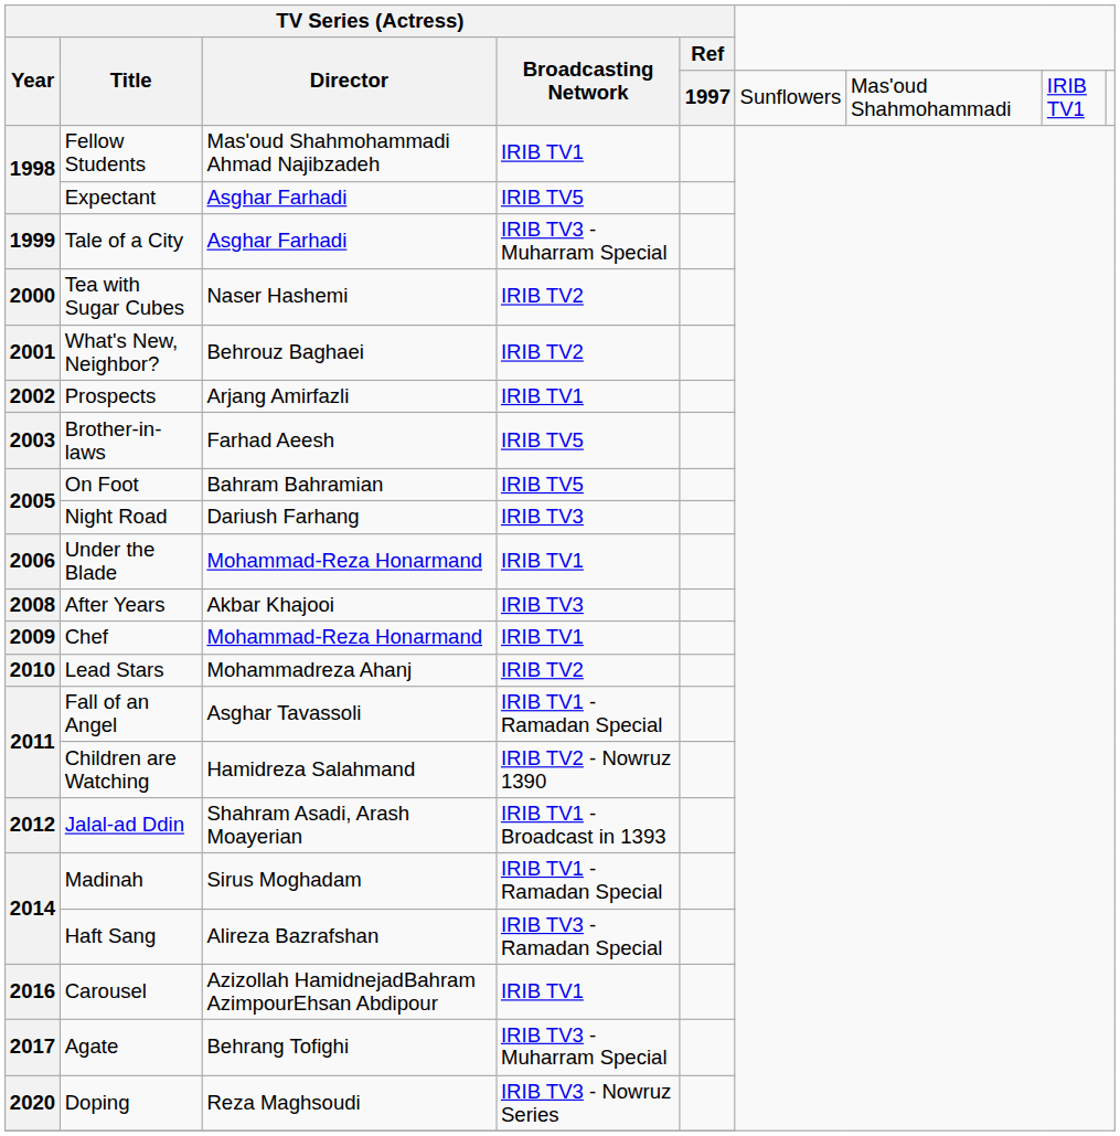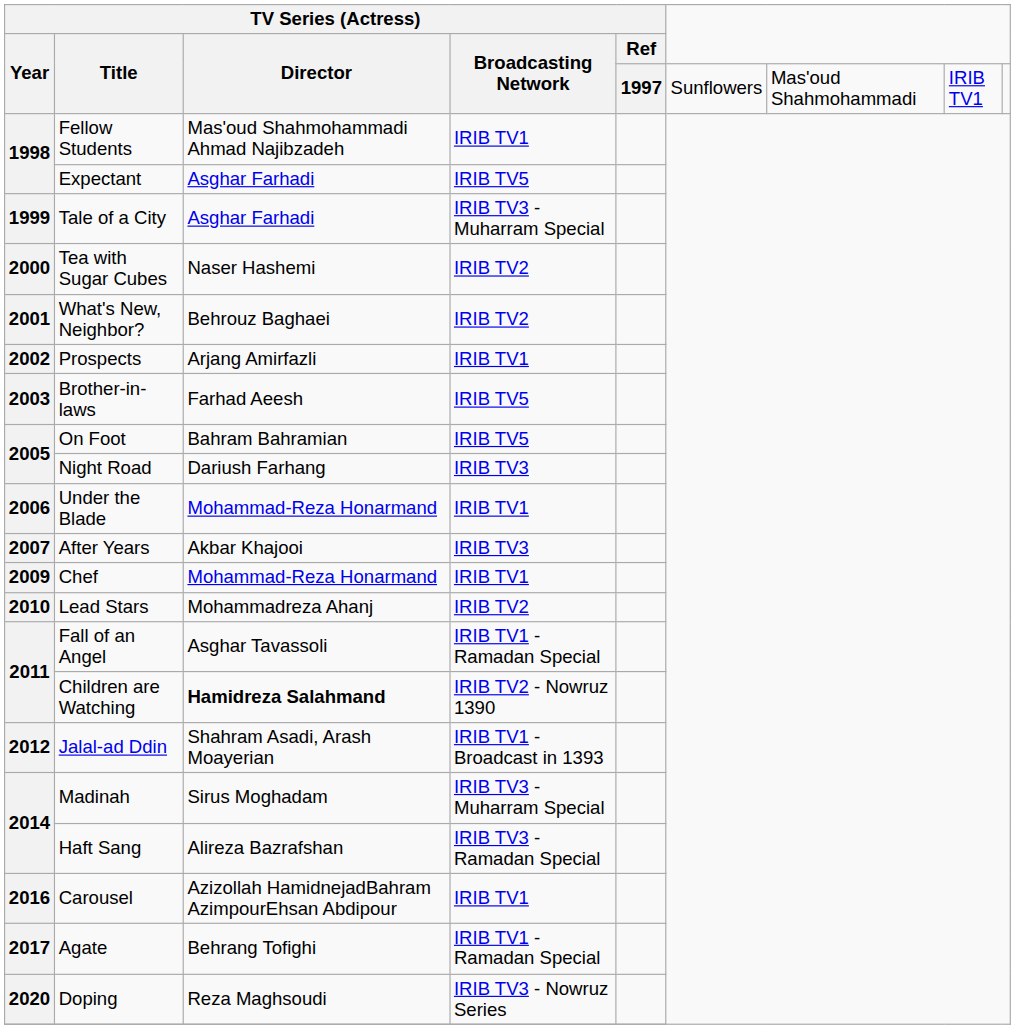 <table class="wikitable sortable plainrowheaders">
 <tr>
 <th colspan="5">TV Series (Actress)</th>
 </tr>
 <tr>
 <th rowspan="2" scope="col">Year</th>
 <th rowspan="2" scope="col">Title</th>
 <th rowspan="2" scope="col">Director</th>
 <th rowspan="2" scope="col">Broadcasting Network</th>
 <th scope="col" class="unsortable">Ref</th>
 </tr>
 <tr>
 <th>1997</th>
 <td>Sunflowers</td>
 <td>Mas'oud Shahmohammadi</td>
 <td><a href='#'>IRIB TV1</a></td>
 <td></td>
 </tr>
 <tr>
 <th rowspan="2">1998</th>
 <td>Fellow Students</td>
 <td>Mas'oud Shahmohammadi Ahmad Najibzadeh</td>
 <td><a href='#'>IRIB TV1</a></td>
 <td></td>
 </tr>
 <tr>
 <td>Expectant</td>
 <td><a href='#'>Asghar Farhadi</a></td>
 <td><a href='#'>IRIB TV5</a></td>
 <td></td>
 </tr>
 <tr>
 <th>1999</th>
 <td>Tale of a City</td>
 <td><a href='#'>Asghar Farhadi</a></td>
 <td><a href='#'>IRIB TV3</a> - Muharram Special</td>
 <td></td>
 </tr>
 <tr>
 <th>2000</th>
 <td>Tea with Sugar Cubes</td>
 <td>Naser Hashemi</td>
 <td><a href='#'>IRIB TV2</a></td>
 <td></td>
 </tr>
 <tr>
 <th>2001</th>
 <td>What's New, Neighbor?</td>
 <td>Behrouz Baghaei</td>
 <td><a href='#'>IRIB TV2</a></td>
 <td></td>
 </tr>
 <tr>
 <th>2002</th>
 <td>Prospects</td>
 <td>Arjang Amirfazli</td>
 <td><a href='#'>IRIB TV1</a></td>
 <td></td>
 </tr>
 <tr>
 <th>2003</th>
 <td>Brother-in-laws</td>
 <td>Farhad Aeesh</td>
 <td><a href='#'>IRIB TV5</a></td>
 <td></td>
 </tr>
 <tr>
 <th rowspan="2">2005</th>
 <td>On Foot</td>
 <td>Bahram Bahramian</td>
 <td><a href='#'>IRIB TV5</a></td>
 <td></td>
 </tr>
 <tr>
 <td>Night Road</td>
 <td>Dariush Farhang</td>
 <td><a href='#'>IRIB TV3</a></td>
 <td></td>
 </tr>
 <tr>
 <th>2006</th>
 <td>Under the Blade</td>
 <td><a href='#'>Mohammad-Reza Honarmand</a></td>
 <td><a href='#'>IRIB TV1</a></td>
 <td></td>
 </tr>
 <tr>
-<th>2008</th>
+<th>2007</th>
 <td>After Years</td>
 <td>Akbar Khajooi</td>
 <td><a href='#'>IRIB TV3</a></td>
 <td></td>
 </tr>
 <tr>
 <th>2009</th>
 <td>Chef</td>
 <td><a href='#'>Mohammad-Reza Honarmand</a></td>
 <td><a href='#'>IRIB TV1</a></td>
 <td></td>
 </tr>
 <tr>
 <th>2010</th>
 <td>Lead Stars</td>
 <td>Mohammadreza Ahanj</td>
 <td><a href='#'>IRIB TV2</a></td>
 <td></td>
 </tr>
 <tr>
 <th rowspan="2">2011</th>
 <td>Fall of an Angel</td>
 <td>Asghar Tavassoli</td>
 <td><a href='#'>IRIB TV1</a> - Ramadan Special</td>
 <td></td>
 </tr>
 <tr>
 <td>Children are Watching</td>
-<td>Hamidreza Salahmand</td>
+<td><strong>Hamidreza Salahmand</strong></td>
 <td><a href='#'>IRIB TV2</a> - Nowruz 1390</td>
 <td></td>
 </tr>
 <tr>
 <th>2012</th>
 <td><a href='#'>Jalal-ad Ddin</a></td>
 <td>Shahram Asadi, Arash Moayerian</td>
 <td><a href='#'>IRIB TV1</a> - Broadcast in 1393</td>
 <td></td>
 </tr>
 <tr>
 <th rowspan="2">2014</th>
 <td>Madinah</td>
 <td>Sirus Moghadam</td>
-<td><a href='#'>IRIB TV1</a> - Ramadan Special</td>
+<td><a href='#'>IRIB TV3</a> - Muharram Special</td>
 <td></td>
 </tr>
 <tr>
 <td>Haft Sang</td>
 <td>Alireza Bazrafshan</td>
 <td><a href='#'>IRIB TV3</a> - Ramadan Special</td>
 <td></td>
 </tr>
 <tr>
 <th>2016</th>
 <td>Carousel</td>
 <td>Azizollah HamidnejadBahram AzimpourEhsan Abdipour</td>
 <td><a href='#'>IRIB TV1</a></td>
 <td></td>
 </tr>
 <tr>
 <th>2017</th>
 <td>Agate</td>
 <td>Behrang Tofighi</td>
-<td><a href='#'>IRIB TV3</a> - Muharram Special</td>
+<td><a href='#'>IRIB TV1</a> - Ramadan Special</td>
 <td></td>
 </tr>
 <tr>
 <th>2020</th>
 <td>Doping</td>
 <td>Reza Maghsoudi</td>
 <td><a href='#'>IRIB TV3</a> - Nowruz Series</td>
 <td></td>
 </tr>
 <tr>
 </tr>
 </table>
